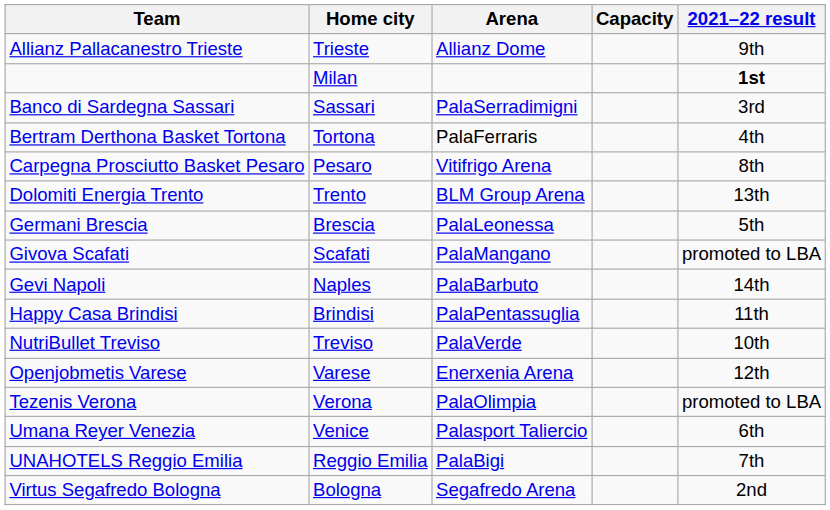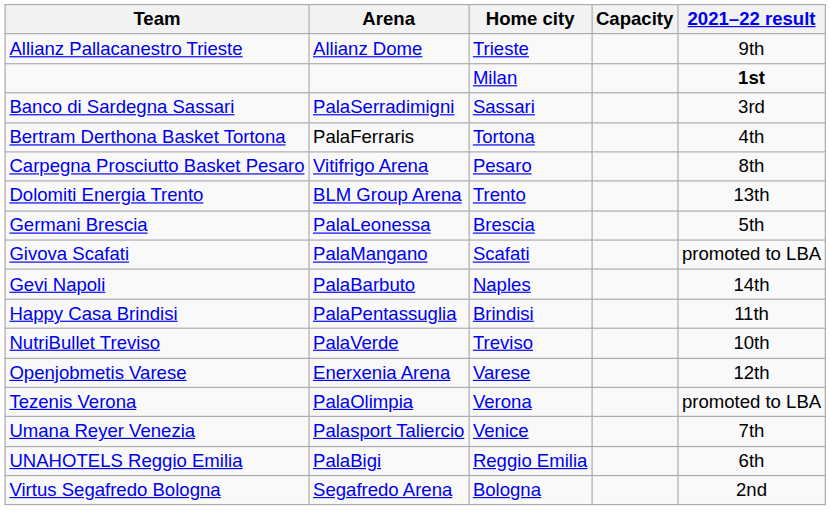 <table class="wikitable sortable" style="margin:1em 2em 1em 1em;">
 <tr>
 <th>Team</th>
+<th>Arena</th>
 <th>Home city</th>
-<th>Arena</th>
 <th>Capacity</th>
 <th><a href='#'>2021–22 result</a></th>
 </tr>
 <tr>
 <td><a href='#'>Allianz Pallacanestro Trieste</a></td>
+<td><a href='#'>Allianz Dome</a></td>
 <td><a href='#'>Trieste</a></td>
-<td><a href='#'>Allianz Dome</a></td>
 <td style="text-align:center"></td>
 <td style="text-align:center">9th</td>
 </tr>
 <tr>
 <td></td>
+<td></td>
 <td><a href='#'>Milan</a></td>
-<td></td>
 <td style="text-align:center"></td>
 <td style="text-align:center"><strong>1st</strong></td>
 </tr>
 <tr>
 <td><a href='#'>Banco di Sardegna Sassari</a></td>
+<td><a href='#'>PalaSerradimigni</a></td>
 <td><a href='#'>Sassari</a></td>
-<td><a href='#'>PalaSerradimigni</a></td>
 <td style="text-align:center"></td>
 <td style="text-align:center">3rd</td>
 </tr>
 <tr>
 <td><a href='#'>Bertram Derthona Basket Tortona</a></td>
+<td>PalaFerraris</td>
 <td><a href='#'>Tortona</a></td>
-<td>PalaFerraris</td>
 <td style="text-align:center"></td>
 <td style="text-align:center">4th</td>
 </tr>
 <tr>
 <td><a href='#'>Carpegna Prosciutto Basket Pesaro</a></td>
+<td><a href='#'>Vitifrigo Arena</a></td>
 <td><a href='#'>Pesaro</a></td>
-<td><a href='#'>Vitifrigo Arena</a></td>
 <td style="text-align:center"></td>
 <td style="text-align:center">8th</td>
 </tr>
 <tr>
 <td><a href='#'>Dolomiti Energia Trento</a></td>
+<td><a href='#'>BLM Group Arena</a></td>
 <td><a href='#'>Trento</a></td>
-<td><a href='#'>BLM Group Arena</a></td>
 <td style="text-align:center"></td>
 <td style="text-align:center">13th</td>
 </tr>
 <tr>
 <td><a href='#'>Germani Brescia</a></td>
+<td><a href='#'>PalaLeonessa</a></td>
 <td><a href='#'>Brescia</a></td>
-<td><a href='#'>PalaLeonessa</a></td>
 <td style="text-align:center"></td>
 <td style="text-align:center">5th</td>
 </tr>
 <tr>
 <td><a href='#'>Givova Scafati</a></td>
+<td><a href='#'>PalaMangano</a></td>
 <td><a href='#'>Scafati</a></td>
-<td><a href='#'>PalaMangano</a></td>
 <td style="text-align:center"></td>
 <td style="text-align:center">promoted to LBA</td>
 </tr>
 <tr>
 <td><a href='#'>Gevi Napoli</a></td>
+<td><a href='#'>PalaBarbuto</a></td>
 <td><a href='#'>Naples</a></td>
-<td><a href='#'>PalaBarbuto</a></td>
 <td style="text-align:center"></td>
 <td style="text-align:center">14th</td>
 </tr>
 <tr>
 <td><a href='#'>Happy Casa Brindisi</a></td>
+<td><a href='#'>PalaPentassuglia</a></td>
 <td><a href='#'>Brindisi</a></td>
-<td><a href='#'>PalaPentassuglia</a></td>
 <td style="text-align:center"></td>
 <td style="text-align:center">11th</td>
 </tr>
 <tr>
 <td><a href='#'>NutriBullet Treviso</a></td>
+<td><a href='#'>PalaVerde</a></td>
 <td><a href='#'>Treviso</a></td>
-<td><a href='#'>PalaVerde</a></td>
 <td style="text-align:center"></td>
 <td style="text-align:center">10th</td>
 </tr>
 <tr>
 <td><a href='#'>Openjobmetis Varese</a></td>
+<td><a href='#'>Enerxenia Arena</a></td>
 <td><a href='#'>Varese</a></td>
-<td><a href='#'>Enerxenia Arena</a></td>
 <td style="text-align:center"></td>
 <td style="text-align:center">12th</td>
 </tr>
 <tr>
 <td><a href='#'>Tezenis Verona</a></td>
+<td><a href='#'>PalaOlimpia</a></td>
 <td><a href='#'>Verona</a></td>
-<td><a href='#'>PalaOlimpia</a></td>
 <td style="text-align:center"></td>
 <td style="text-align:center">promoted to LBA</td>
 </tr>
 <tr>
 <td><a href='#'>Umana Reyer Venezia</a></td>
+<td><a href='#'>Palasport Taliercio</a></td>
 <td><a href='#'>Venice</a></td>
-<td><a href='#'>Palasport Taliercio</a></td>
+<td style="text-align:center"></td>
+<td style="text-align:center">7th</td>
+</tr>
+<tr>
+<td><a href='#'>UNAHOTELS Reggio Emilia</a></td>
+<td><a href='#'>PalaBigi</a></td>
+<td><a href='#'>Reggio Emilia</a></td>
 <td style="text-align:center"></td>
 <td style="text-align:center">6th</td>
 </tr>
 <tr>
-<td><a href='#'>UNAHOTELS Reggio Emilia</a></td>
-<td><a href='#'>Reggio Emilia</a></td>
-<td><a href='#'>PalaBigi</a></td>
-<td style="text-align:center"></td>
-<td style="text-align:center">7th</td>
-</tr>
-<tr>
 <td><a href='#'>Virtus Segafredo Bologna</a></td>
+<td><a href='#'>Segafredo Arena</a></td>
 <td><a href='#'>Bologna</a></td>
-<td><a href='#'>Segafredo Arena</a></td>
 <td style="text-align:center"></td>
 <td style="text-align:center">2nd</td>
 </tr>
 </table>
